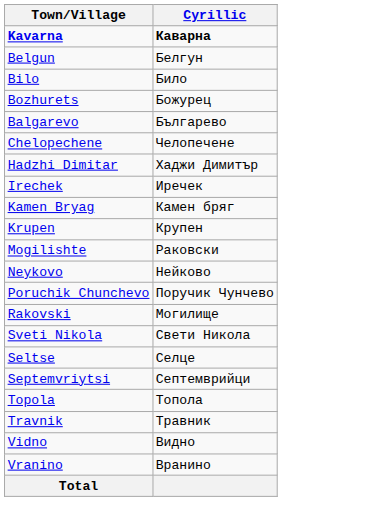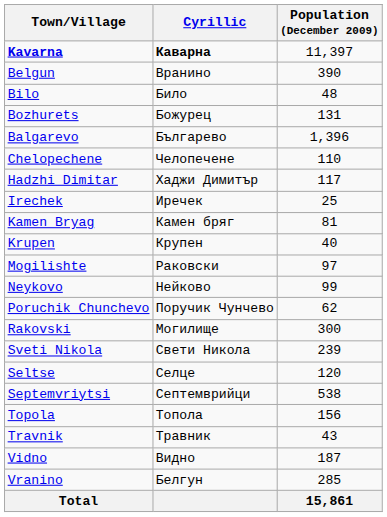 <table class="wikitable sortable">
 <tr>
 <th>Town/Village</th>
 <th><a href='#'>Cyrillic</a></th>
+<th>Population<br><small>(December 2009)</small></th>
 </tr>
 <tr>
 <td><strong><a href='#'>Kavarna</a></strong></td>
 <td><strong>Каварна</strong></td>
+<td align="center">11,397</td>
 </tr>
 <tr>
 <td><a href='#'>Belgun</a></td>
-<td>Белгун</td>
+<td>Вранино</td>
+<td align="center">390</td>
 </tr>
 <tr>
 <td><a href='#'>Bilo</a></td>
 <td>Било</td>
+<td align="center">48</td>
 </tr>
 <tr>
 <td><a href='#'>Bozhurets</a></td>
 <td>Божурец</td>
+<td align="center">131</td>
 </tr>
 <tr>
 <td><a href='#'>Balgarevo</a></td>
 <td>Българево</td>
+<td align="center">1,396</td>
 </tr>
 <tr>
 <td><a href='#'>Chelopechene</a></td>
 <td>Челопечене</td>
+<td align="center">110</td>
 </tr>
 <tr>
 <td><a href='#'>Hadzhi Dimitar</a></td>
 <td>Хаджи Димитър</td>
+<td align="center">117</td>
 </tr>
 <tr>
 <td><a href='#'>Irechek</a></td>
 <td>Иречек</td>
+<td align="center">25</td>
 </tr>
 <tr>
 <td><a href='#'>Kamen Bryag</a></td>
 <td>Камен бряг</td>
+<td align="center">81</td>
 </tr>
 <tr>
 <td><a href='#'>Krupen</a></td>
 <td>Крупен</td>
+<td align="center">40</td>
 </tr>
 <tr>
 <td><a href='#'>Mogilishte</a></td>
 <td>Раковски</td>
+<td align="center">97</td>
 </tr>
 <tr>
 <td><a href='#'>Neykovo</a></td>
 <td>Нейково</td>
+<td align="center">99</td>
 </tr>
 <tr>
 <td><a href='#'>Poruchik Chunchevo</a></td>
 <td>Поручик Чунчево</td>
+<td align="center">62</td>
 </tr>
 <tr>
 <td><a href='#'>Rakovski</a></td>
 <td>Могилище</td>
+<td align="center">300</td>
 </tr>
 <tr>
 <td><a href='#'>Sveti Nikola</a></td>
 <td>Свети Никола</td>
+<td align="center">239</td>
 </tr>
 <tr>
 <td><a href='#'>Seltse</a></td>
 <td>Селце</td>
+<td align="center">120</td>
 </tr>
 <tr>
 <td><a href='#'>Septemvriytsi</a></td>
 <td>Септемврийци</td>
+<td align="center">538</td>
 </tr>
 <tr>
 <td><a href='#'>Topola</a></td>
 <td>Топола</td>
+<td align="center">156</td>
 </tr>
 <tr>
 <td><a href='#'>Travnik</a></td>
 <td>Травник</td>
+<td align="center">43</td>
 </tr>
 <tr>
 <td><a href='#'>Vidno</a></td>
 <td>Видно</td>
+<td align="center">187</td>
 </tr>
 <tr>
 <td><a href='#'>Vranino</a></td>
-<td>Вранино</td>
+<td>Белгун</td>
+<td align="center">285</td>
 </tr>
 <tr>
 <th>Total</th>
 <th></th>
+<th align="center">15,861</th>
 </tr>
 </table>
